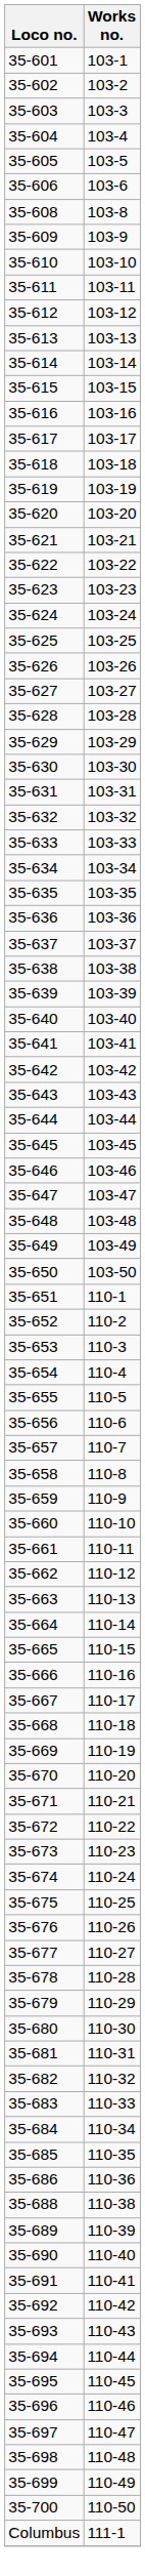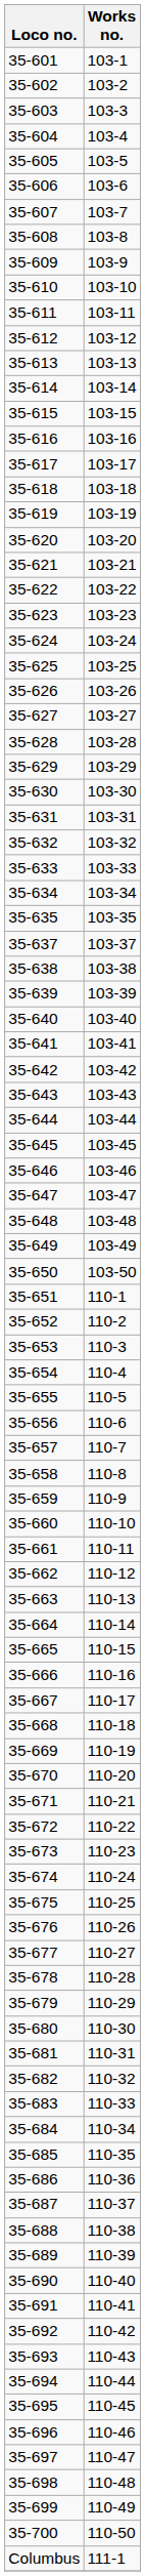 <table class="wikitable collapsible sortable collapsed" style="margin:0.5em auto; font-size:100%;">
 <tr>
 <th><br>Loco no.</th>
 <th>Works<br>no.</th>
 </tr>
 <tr>
 <td>35-601</td>
 <td>103-1</td>
 </tr>
 <tr>
 <td>35-602</td>
 <td>103-2</td>
 </tr>
 <tr>
 <td>35-603</td>
 <td>103-3</td>
 </tr>
 <tr>
 <td>35-604</td>
 <td>103-4</td>
 </tr>
 <tr>
 <td>35-605</td>
 <td>103-5</td>
 </tr>
 <tr>
 <td>35-606</td>
 <td>103-6</td>
+</tr>
+<tr>
+<td>35-607</td>
+<td>103-7</td>
 </tr>
 <tr>
 <td>35-608</td>
 <td>103-8</td>
 </tr>
 <tr>
 <td>35-609</td>
 <td>103-9</td>
 </tr>
 <tr>
 <td>35-610</td>
 <td>103-10</td>
 </tr>
 <tr>
 <td>35-611</td>
 <td>103-11</td>
 </tr>
 <tr>
 <td>35-612</td>
 <td>103-12</td>
 </tr>
 <tr>
 <td>35-613</td>
 <td>103-13</td>
 </tr>
 <tr>
 <td>35-614</td>
 <td>103-14</td>
 </tr>
 <tr>
 <td>35-615</td>
 <td>103-15</td>
 </tr>
 <tr>
 <td>35-616</td>
 <td>103-16</td>
 </tr>
 <tr>
 <td>35-617</td>
 <td>103-17</td>
 </tr>
 <tr>
 <td>35-618</td>
 <td>103-18</td>
 </tr>
 <tr>
 <td>35-619</td>
 <td>103-19</td>
 </tr>
 <tr>
 <td>35-620</td>
 <td>103-20</td>
 </tr>
 <tr>
 <td>35-621</td>
 <td>103-21</td>
 </tr>
 <tr>
 <td>35-622</td>
 <td>103-22</td>
 </tr>
 <tr>
 <td>35-623</td>
 <td>103-23</td>
 </tr>
 <tr>
 <td>35-624</td>
 <td>103-24</td>
 </tr>
 <tr>
 <td>35-625</td>
 <td>103-25</td>
 </tr>
 <tr>
 <td>35-626</td>
 <td>103-26</td>
 </tr>
 <tr>
 <td>35-627</td>
 <td>103-27</td>
 </tr>
 <tr>
 <td>35-628</td>
 <td>103-28</td>
 </tr>
 <tr>
 <td>35-629</td>
 <td>103-29</td>
 </tr>
 <tr>
 <td>35-630</td>
 <td>103-30</td>
 </tr>
 <tr>
 <td>35-631</td>
 <td>103-31</td>
 </tr>
 <tr>
 <td>35-632</td>
 <td>103-32</td>
 </tr>
 <tr>
 <td>35-633</td>
 <td>103-33</td>
 </tr>
 <tr>
 <td>35-634</td>
 <td>103-34</td>
 </tr>
 <tr>
 <td>35-635</td>
 <td>103-35</td>
-</tr>
-<tr>
-<td>35-636</td>
-<td>103-36</td>
 </tr>
 <tr>
 <td>35-637</td>
 <td>103-37</td>
 </tr>
 <tr>
 <td>35-638</td>
 <td>103-38</td>
 </tr>
 <tr>
 <td>35-639</td>
 <td>103-39</td>
 </tr>
 <tr>
 <td>35-640</td>
 <td>103-40</td>
 </tr>
 <tr>
 <td>35-641</td>
 <td>103-41</td>
 </tr>
 <tr>
 <td>35-642</td>
 <td>103-42</td>
 </tr>
 <tr>
 <td>35-643</td>
 <td>103-43</td>
 </tr>
 <tr>
 <td>35-644</td>
 <td>103-44</td>
 </tr>
 <tr>
 <td>35-645</td>
 <td>103-45</td>
 </tr>
 <tr>
 <td>35-646</td>
 <td>103-46</td>
 </tr>
 <tr>
 <td>35-647</td>
 <td>103-47</td>
 </tr>
 <tr>
 <td>35-648</td>
 <td>103-48</td>
 </tr>
 <tr>
 <td>35-649</td>
 <td>103-49</td>
 </tr>
 <tr>
 <td>35-650</td>
 <td>103-50</td>
 </tr>
 <tr>
 <td>35-651</td>
 <td>110-1</td>
 </tr>
 <tr>
 <td>35-652</td>
 <td>110-2</td>
 </tr>
 <tr>
 <td>35-653</td>
 <td>110-3</td>
 </tr>
 <tr>
 <td>35-654</td>
 <td>110-4</td>
 </tr>
 <tr>
 <td>35-655</td>
 <td>110-5</td>
 </tr>
 <tr>
 <td>35-656</td>
 <td>110-6</td>
 </tr>
 <tr>
 <td>35-657</td>
 <td>110-7</td>
 </tr>
 <tr>
 <td>35-658</td>
 <td>110-8</td>
 </tr>
 <tr>
 <td>35-659</td>
 <td>110-9</td>
 </tr>
 <tr>
 <td>35-660</td>
 <td>110-10</td>
 </tr>
 <tr>
 <td>35-661</td>
 <td>110-11</td>
 </tr>
 <tr>
 <td>35-662</td>
 <td>110-12</td>
 </tr>
 <tr>
 <td>35-663</td>
 <td>110-13</td>
 </tr>
 <tr>
 <td>35-664</td>
 <td>110-14</td>
 </tr>
 <tr>
 <td>35-665</td>
 <td>110-15</td>
 </tr>
 <tr>
 <td>35-666</td>
 <td>110-16</td>
 </tr>
 <tr>
 <td>35-667</td>
 <td>110-17</td>
 </tr>
 <tr>
 <td>35-668</td>
 <td>110-18</td>
 </tr>
 <tr>
 <td>35-669</td>
 <td>110-19</td>
 </tr>
 <tr>
 <td>35-670</td>
 <td>110-20</td>
 </tr>
 <tr>
 <td>35-671</td>
 <td>110-21</td>
 </tr>
 <tr>
 <td>35-672</td>
 <td>110-22</td>
 </tr>
 <tr>
 <td>35-673</td>
 <td>110-23</td>
 </tr>
 <tr>
 <td>35-674</td>
 <td>110-24</td>
 </tr>
 <tr>
 <td>35-675</td>
 <td>110-25</td>
 </tr>
 <tr>
 <td>35-676</td>
 <td>110-26</td>
 </tr>
 <tr>
 <td>35-677</td>
 <td>110-27</td>
 </tr>
 <tr>
 <td>35-678</td>
 <td>110-28</td>
 </tr>
 <tr>
 <td>35-679</td>
 <td>110-29</td>
 </tr>
 <tr>
 <td>35-680</td>
 <td>110-30</td>
 </tr>
 <tr>
 <td>35-681</td>
 <td>110-31</td>
 </tr>
 <tr>
 <td>35-682</td>
 <td>110-32</td>
 </tr>
 <tr>
 <td>35-683</td>
 <td>110-33</td>
 </tr>
 <tr>
 <td>35-684</td>
 <td>110-34</td>
 </tr>
 <tr>
 <td>35-685</td>
 <td>110-35</td>
 </tr>
 <tr>
 <td>35-686</td>
 <td>110-36</td>
 </tr>
 <tr>
+<td>35-687</td>
+<td>110-37</td>
+</tr>
+<tr>
 <td>35-688</td>
 <td>110-38</td>
 </tr>
 <tr>
 <td>35-689</td>
 <td>110-39</td>
 </tr>
 <tr>
 <td>35-690</td>
 <td>110-40</td>
 </tr>
 <tr>
 <td>35-691</td>
 <td>110-41</td>
 </tr>
 <tr>
 <td>35-692</td>
 <td>110-42</td>
 </tr>
 <tr>
 <td>35-693</td>
 <td>110-43</td>
 </tr>
 <tr>
 <td>35-694</td>
 <td>110-44</td>
 </tr>
 <tr>
 <td>35-695</td>
 <td>110-45</td>
 </tr>
 <tr>
 <td>35-696</td>
 <td>110-46</td>
 </tr>
 <tr>
 <td>35-697</td>
 <td>110-47</td>
 </tr>
 <tr>
 <td>35-698</td>
 <td>110-48</td>
 </tr>
 <tr>
 <td>35-699</td>
 <td>110-49</td>
 </tr>
 <tr>
 <td>35-700</td>
 <td>110-50</td>
 </tr>
 <tr>
 <td>Columbus</td>
 <td>111-1</td>
 </tr>
 <tr>
 </tr>
 </table>
